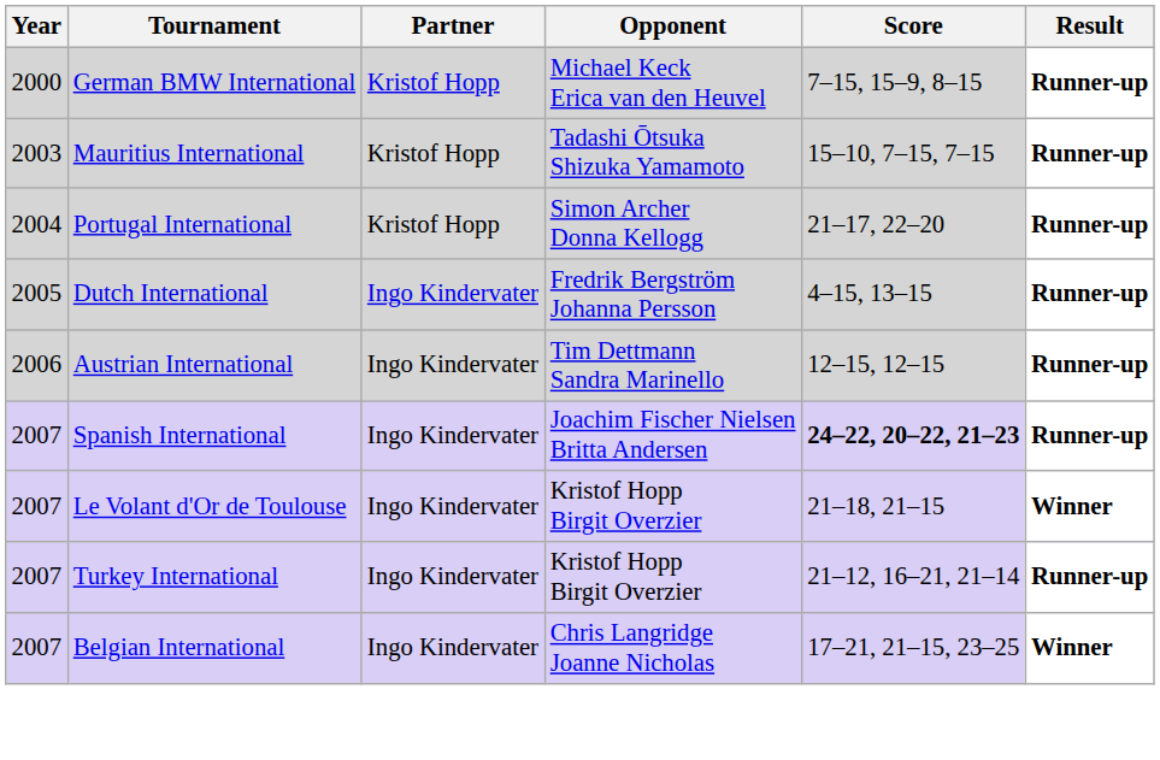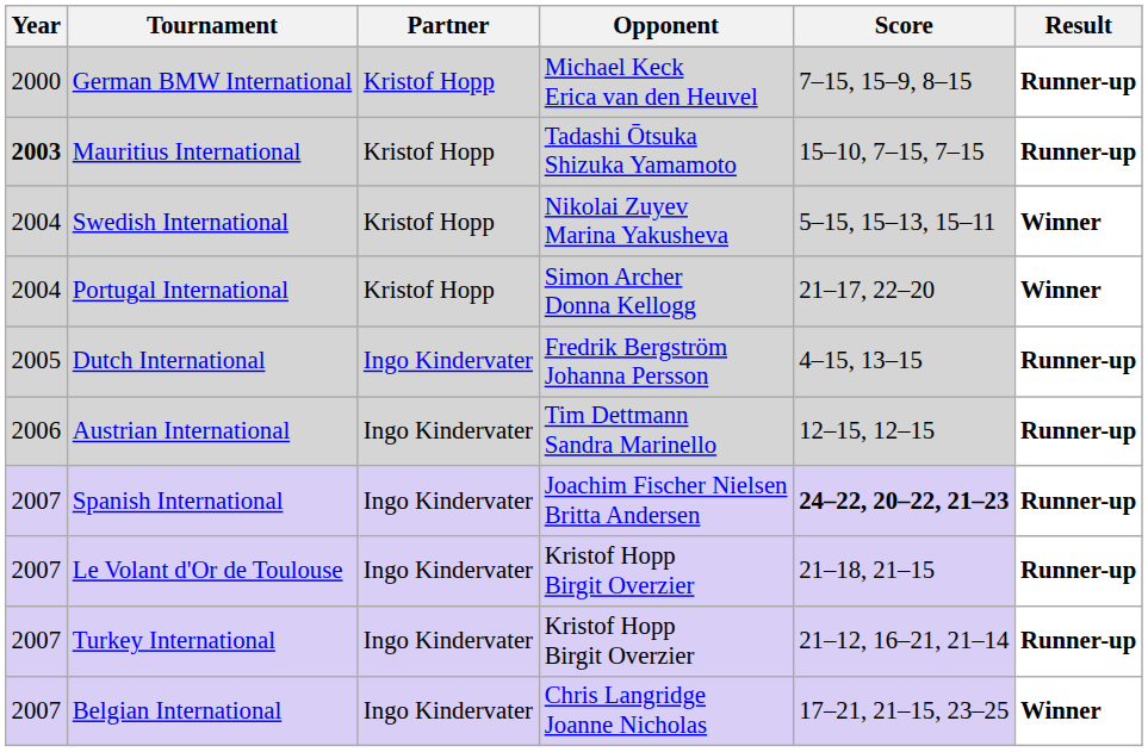 <table class="sortable wikitable" style="font-size:90%;">
 <tr>
 <th>Year</th>
 <th>Tournament</th>
 <th>Partner</th>
 <th>Opponent</th>
 <th>Score</th>
 <th>Result</th>
 </tr>
 <tr style="background:#D5D5D5">
 <td align="center">2000</td>
 <td align="left"><a href='#'>German BMW International</a></td>
 <td align="left"> <a href='#'>Kristof Hopp</a></td>
 <td align="left"> <a href='#'>Michael Keck</a> <br>  <a href='#'>Erica van den Heuvel</a></td>
 <td align="left">7–15, 15–9, 8–15</td>
 <td style="text-align:left; background:white"> <strong>Runner-up</strong></td>
 </tr>
 <tr style="background:#D5D5D5">
-<td align="center">2003</td>
+<td align="center"><strong>2003</strong></td>
 <td align="left"><a href='#'>Mauritius International</a></td>
 <td align="left"> Kristof Hopp</td>
 <td align="left"> <a href='#'>Tadashi Ōtsuka</a> <br>  <a href='#'>Shizuka Yamamoto</a></td>
 <td align="left">15–10, 7–15, 7–15</td>
 <td style="text-align:left; background:white"> <strong>Runner-up</strong></td>
 </tr>
 <tr style="background:#D5D5D5">
 <td align="center">2004</td>
+<td align="left"><a href='#'>Swedish International</a></td>
+<td align="left"> Kristof Hopp</td>
+<td align="left"> <a href='#'>Nikolai Zuyev</a> <br>  <a href='#'>Marina Yakusheva</a></td>
+<td align="left">5–15, 15–13, 15–11</td>
+<td style="text-align:left; background:white"> <strong>Winner</strong></td>
+</tr>
+<tr style="background:#D5D5D5">
+<td align="center">2004</td>
 <td align="left"><a href='#'>Portugal International</a></td>
 <td align="left"> Kristof Hopp</td>
 <td align="left"> <a href='#'>Simon Archer</a> <br>  <a href='#'>Donna Kellogg</a></td>
 <td align="left">21–17, 22–20</td>
-<td style="text-align:left; background:white"> <strong>Runner-up</strong></td>
+<td style="text-align:left; background:white"> <strong>Winner</strong></td>
 </tr>
 <tr style="background:#D5D5D5">
 <td align="center">2005</td>
 <td align="left"><a href='#'>Dutch International</a></td>
 <td align="left"> <a href='#'>Ingo Kindervater</a></td>
 <td align="left"> <a href='#'>Fredrik Bergström</a> <br>  <a href='#'>Johanna Persson</a></td>
 <td align="left">4–15, 13–15</td>
 <td style="text-align:left; background:white"> <strong>Runner-up</strong></td>
 </tr>
 <tr style="background:#D5D5D5">
 <td align="center">2006</td>
 <td align="left"><a href='#'>Austrian International</a></td>
 <td align="left"> Ingo Kindervater</td>
 <td align="left"> <a href='#'>Tim Dettmann</a> <br>  <a href='#'>Sandra Marinello</a></td>
 <td align="left">12–15, 12–15</td>
 <td style="text-align:left; background:white"> <strong>Runner-up</strong></td>
 </tr>
 <tr style="background:#D8CEF6">
 <td align="center">2007</td>
 <td align="left"><a href='#'>Spanish International</a></td>
 <td align="left"> Ingo Kindervater</td>
 <td align="left"> <a href='#'>Joachim Fischer Nielsen</a> <br>  <a href='#'>Britta Andersen</a></td>
 <td align="left"><strong>24–22, 20–22, 21–23</strong></td>
 <td style="text-align:left; background:white"> <strong>Runner-up</strong></td>
 </tr>
 <tr style="background:#D8CEF6">
 <td align="center">2007</td>
 <td align="left"><a href='#'>Le Volant d'Or de Toulouse</a></td>
 <td align="left"> Ingo Kindervater</td>
 <td align="left"> Kristof Hopp <br>  <a href='#'>Birgit Overzier</a></td>
 <td align="left">21–18, 21–15</td>
-<td style="text-align:left; background:white"> <strong>Winner</strong></td>
+<td style="text-align:left; background:white"> <strong>Runner-up</strong></td>
 </tr>
 <tr style="background:#D8CEF6">
 <td align="center">2007</td>
 <td align="left"><a href='#'>Turkey International</a></td>
 <td align="left"> Ingo Kindervater</td>
 <td align="left"> Kristof Hopp <br>  Birgit Overzier</td>
 <td align="left">21–12, 16–21, 21–14</td>
 <td style="text-align:left; background:white"> <strong>Runner-up</strong></td>
 </tr>
 <tr style="background:#D8CEF6">
 <td align="center">2007</td>
 <td align="left"><a href='#'>Belgian International</a></td>
 <td align="left"> Ingo Kindervater</td>
 <td align="left"> <a href='#'>Chris Langridge</a> <br>  <a href='#'>Joanne Nicholas</a></td>
 <td align="left">17–21, 21–15, 23–25</td>
 <td style="text-align:left; background:white"> <strong>Winner</strong></td>
 </tr>
 </table>
